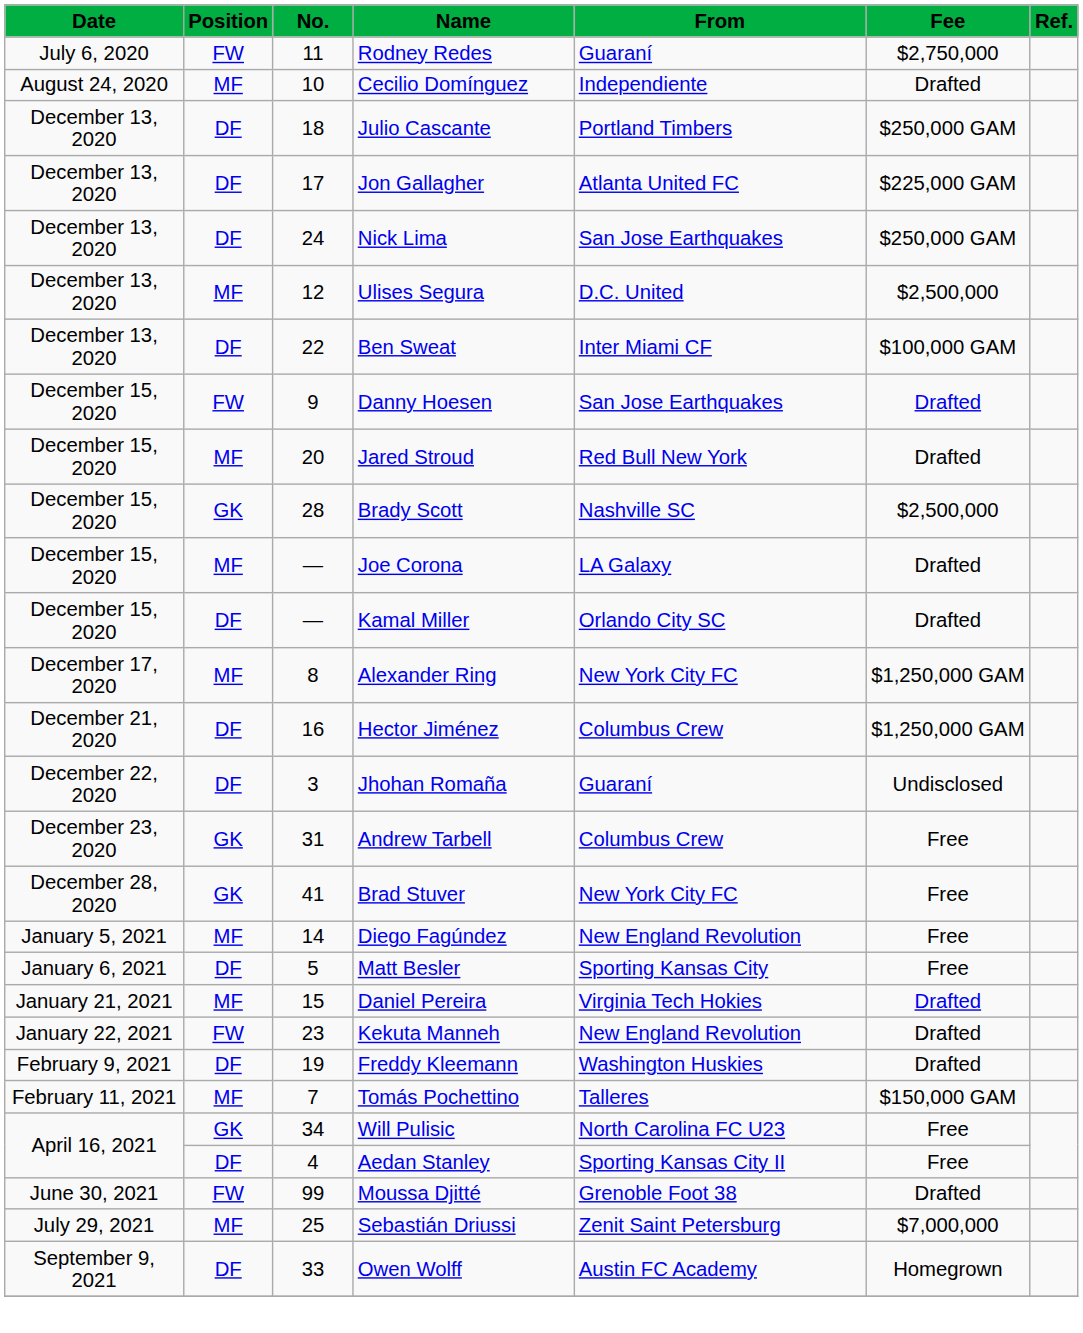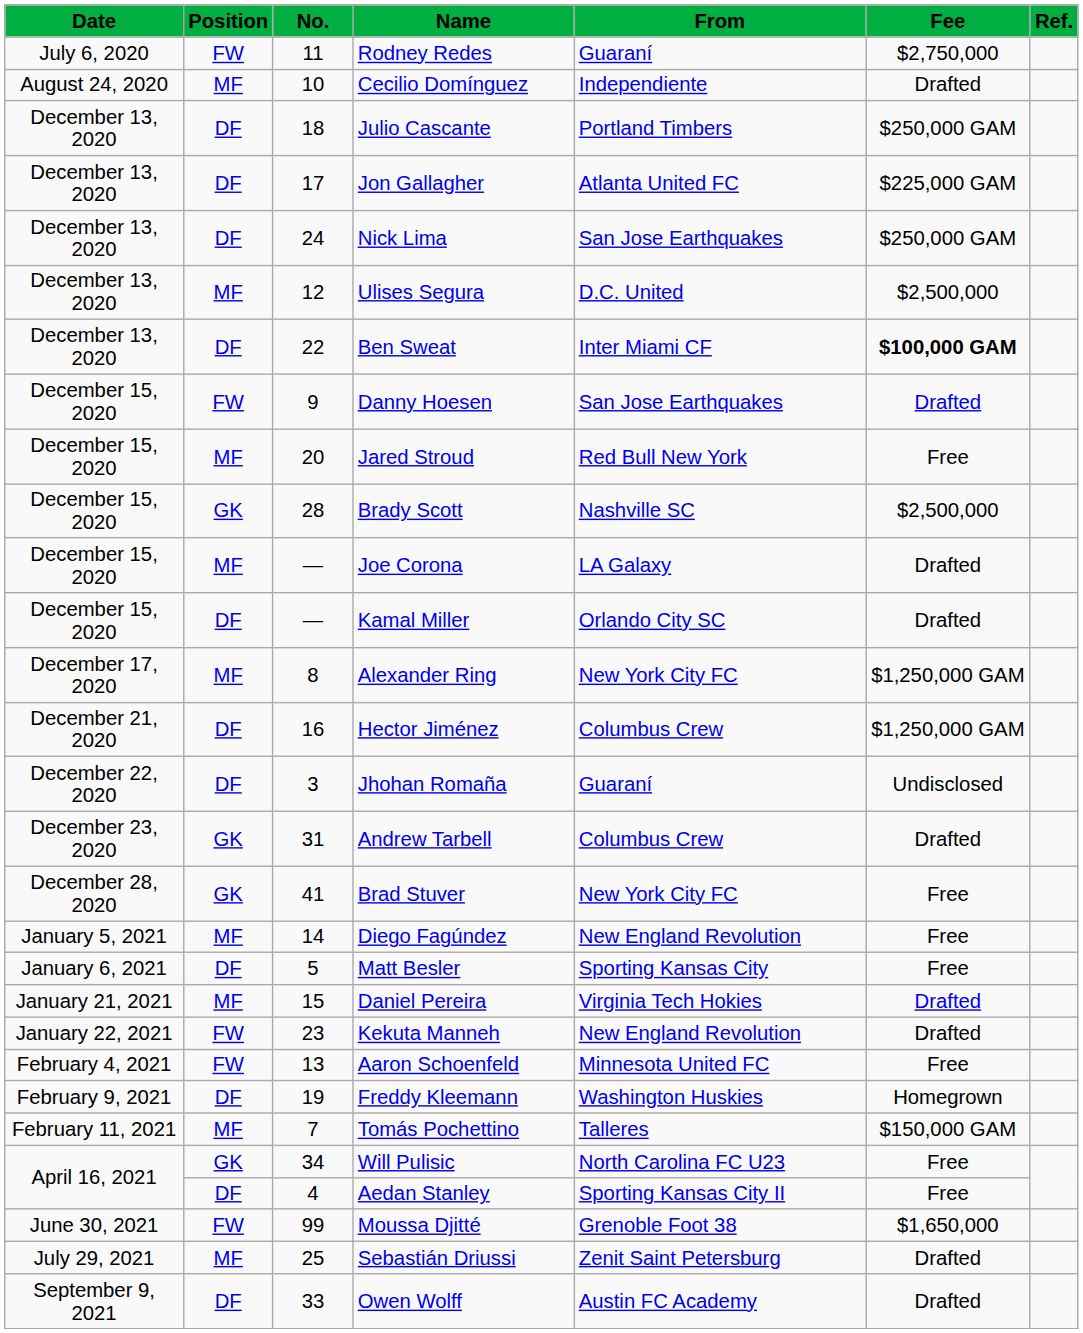 <table class="wikitable" style="text-align:center; font-size:90%; ">
 <tr>
 <th style="background:#00AE42; color:#000000; width:120px;">Date</th>
 <th style="background:#00AE42; color:#000000; width:50px;">Position</th>
 <th style="background:#00AE42; color:#000000; width:50px;">No.</th>
 <th style="background:#00AE42; color:#000000; width:150px;">Name</th>
 <th style="background:#00AE42; color:#000000; width:200px;">From</th>
 <th style="background:#00AE42; color:#000000; width:110px;">Fee</th>
 <th style="background:#00AE42; color:#000000; width:25px;">Ref.</th>
 </tr>
 <tr>
 <td>July 6, 2020</td>
 <td><a href='#'>FW</a></td>
 <td>11</td>
 <td align="left"> <a href='#'>Rodney Redes</a></td>
 <td align="left"> <a href='#'>Guaraní</a></td>
 <td>$2,750,000</td>
 <td></td>
 </tr>
 <tr>
 <td>August 24, 2020</td>
 <td><a href='#'>MF</a></td>
 <td>10</td>
 <td align="left"> <a href='#'>Cecilio Domínguez</a></td>
 <td align="left"> <a href='#'>Independiente</a></td>
 <td>Drafted</td>
 <td></td>
 </tr>
 <tr>
 <td>December 13, 2020</td>
 <td><a href='#'>DF</a></td>
 <td>18</td>
 <td align="left"> <a href='#'>Julio Cascante</a></td>
 <td align="left"> <a href='#'>Portland Timbers</a></td>
 <td>$250,000 GAM</td>
 <td></td>
 </tr>
 <tr>
 <td>December 13, 2020</td>
 <td><a href='#'>DF</a></td>
 <td>17</td>
 <td align="left"> <a href='#'>Jon Gallagher</a></td>
 <td align="left"> <a href='#'>Atlanta United FC</a></td>
 <td>$225,000 GAM</td>
 <td></td>
 </tr>
 <tr>
 <td>December 13, 2020</td>
 <td><a href='#'>DF</a></td>
 <td>24</td>
 <td align="left"> <a href='#'>Nick Lima</a></td>
 <td align="left"> <a href='#'>San Jose Earthquakes</a></td>
 <td>$250,000 GAM</td>
 <td></td>
 </tr>
 <tr>
 <td>December 13, 2020</td>
 <td><a href='#'>MF</a></td>
 <td>12</td>
 <td align="left"> <a href='#'>Ulises Segura</a></td>
 <td align="left"> <a href='#'>D.C. United</a></td>
 <td>$2,500,000</td>
 <td></td>
 </tr>
 <tr>
 <td>December 13, 2020</td>
 <td><a href='#'>DF</a></td>
 <td>22</td>
 <td align="left"> <a href='#'>Ben Sweat</a></td>
 <td align="left"> <a href='#'>Inter Miami CF</a></td>
-<td>$100,000 GAM</td>
+<td><strong>$100,000 GAM</strong></td>
 <td></td>
 </tr>
 <tr>
 <td>December 15, 2020</td>
 <td><a href='#'>FW</a></td>
 <td>9</td>
 <td align="left"> <a href='#'>Danny Hoesen</a></td>
 <td align="left"> <a href='#'>San Jose Earthquakes</a></td>
 <td><a href='#'>Drafted</a></td>
 <td></td>
 </tr>
 <tr>
 <td>December 15, 2020</td>
 <td><a href='#'>MF</a></td>
 <td>20</td>
 <td align="left"> <a href='#'>Jared Stroud</a></td>
 <td align="left"> <a href='#'>Red Bull New York</a></td>
-<td>Drafted</td>
+<td>Free</td>
 <td></td>
 </tr>
 <tr>
 <td>December 15, 2020</td>
 <td><a href='#'>GK</a></td>
 <td>28</td>
 <td align="left"> <a href='#'>Brady Scott</a></td>
 <td align="left"> <a href='#'>Nashville SC</a></td>
 <td>$2,500,000</td>
 <td></td>
 </tr>
 <tr>
 <td>December 15, 2020</td>
 <td><a href='#'>MF</a></td>
 <td>—</td>
 <td align="left"> <a href='#'>Joe Corona</a></td>
 <td align="left"> <a href='#'>LA Galaxy</a></td>
 <td>Drafted</td>
 <td></td>
 </tr>
 <tr>
 <td>December 15, 2020</td>
 <td><a href='#'>DF</a></td>
 <td>—</td>
 <td align="left"> <a href='#'>Kamal Miller</a></td>
 <td align="left"> <a href='#'>Orlando City SC</a></td>
 <td>Drafted</td>
 <td></td>
 </tr>
 <tr>
 <td>December 17, 2020</td>
 <td><a href='#'>MF</a></td>
 <td>8</td>
 <td align="left"> <a href='#'>Alexander Ring</a></td>
 <td align="left"> <a href='#'>New York City FC</a></td>
 <td>$1,250,000 GAM</td>
 <td></td>
 </tr>
 <tr>
 <td>December 21, 2020</td>
 <td><a href='#'>DF</a></td>
 <td>16</td>
 <td align="left"> <a href='#'>Hector Jiménez</a></td>
 <td align="left"> <a href='#'>Columbus Crew</a></td>
 <td>$1,250,000 GAM</td>
 <td></td>
 </tr>
 <tr>
 <td>December 22, 2020</td>
 <td><a href='#'>DF</a></td>
 <td>3</td>
 <td align="left"> <a href='#'>Jhohan Romaña</a></td>
 <td align="left"> <a href='#'>Guaraní</a></td>
 <td>Undisclosed</td>
 <td></td>
 </tr>
 <tr>
 <td>December 23, 2020</td>
 <td><a href='#'>GK</a></td>
 <td>31</td>
 <td align="left"> <a href='#'>Andrew Tarbell</a></td>
 <td align="left"> <a href='#'>Columbus Crew</a></td>
-<td>Free</td>
+<td>Drafted</td>
 <td></td>
 </tr>
 <tr>
 <td>December 28, 2020</td>
 <td><a href='#'>GK</a></td>
 <td>41</td>
 <td align="left"> <a href='#'>Brad Stuver</a></td>
 <td align="left"> <a href='#'>New York City FC</a></td>
 <td>Free</td>
 <td></td>
 </tr>
 <tr>
 <td>January 5, 2021</td>
 <td><a href='#'>MF</a></td>
 <td>14</td>
 <td align="left"> <a href='#'>Diego Fagúndez</a></td>
 <td align="left"> <a href='#'>New England Revolution</a></td>
 <td>Free</td>
 <td></td>
 </tr>
 <tr>
 <td>January 6, 2021</td>
 <td><a href='#'>DF</a></td>
 <td>5</td>
 <td align="left"> <a href='#'>Matt Besler</a></td>
 <td align="left"> <a href='#'>Sporting Kansas City</a></td>
 <td>Free</td>
 <td></td>
 </tr>
 <tr>
 <td>January 21, 2021</td>
 <td><a href='#'>MF</a></td>
 <td>15</td>
 <td align="left"> <a href='#'>Daniel Pereira</a></td>
 <td align="left"> <a href='#'>Virginia Tech Hokies</a></td>
 <td><a href='#'>Drafted</a></td>
 <td></td>
 </tr>
 <tr>
 <td>January 22, 2021</td>
 <td><a href='#'>FW</a></td>
 <td>23</td>
 <td align="left"> <a href='#'>Kekuta Manneh</a></td>
 <td align="left"> <a href='#'>New England Revolution</a></td>
 <td>Drafted</td>
 <td></td>
 </tr>
 <tr>
+<td>February 4, 2021</td>
+<td><a href='#'>FW</a></td>
+<td>13</td>
+<td align="left"> <a href='#'>Aaron Schoenfeld</a></td>
+<td align="left"> <a href='#'>Minnesota United FC</a></td>
+<td>Free</td>
+<td></td>
+</tr>
+<tr>
 <td>February 9, 2021</td>
 <td><a href='#'>DF</a></td>
 <td>19</td>
 <td align="left"> <a href='#'>Freddy Kleemann</a></td>
 <td align="left"> <a href='#'>Washington Huskies</a></td>
-<td>Drafted</td>
+<td>Homegrown</td>
 <td></td>
 </tr>
 <tr>
 <td>February 11, 2021</td>
 <td><a href='#'>MF</a></td>
 <td>7</td>
 <td align="left"> <a href='#'>Tomás Pochettino</a></td>
 <td align="left"> <a href='#'>Talleres</a></td>
 <td>$150,000 GAM</td>
 <td></td>
 </tr>
 <tr>
 <td rowspan=2>April 16, 2021</td>
 <td><a href='#'>GK</a></td>
 <td>34</td>
 <td align=left> <a href='#'>Will Pulisic</a></td>
 <td align=left> <a href='#'>North Carolina FC U23</a></td>
 <td>Free</td>
 <td rowspan=2></td>
 </tr>
 <tr>
 <td><a href='#'>DF</a></td>
 <td>4</td>
 <td align=left> <a href='#'>Aedan Stanley</a></td>
 <td align=left> <a href='#'>Sporting Kansas City II</a></td>
 <td>Free</td>
 </tr>
 <tr>
 <td>June 30, 2021</td>
 <td><a href='#'>FW</a></td>
 <td>99</td>
 <td align="left"> <a href='#'>Moussa Djitté</a></td>
 <td align="left"> <a href='#'>Grenoble Foot 38</a></td>
-<td>Drafted</td>
+<td>$1,650,000</td>
 <td></td>
 </tr>
 <tr>
 <td>July 29, 2021</td>
 <td><a href='#'>MF</a></td>
 <td>25</td>
 <td align="left"> <a href='#'>Sebastián Driussi</a></td>
 <td align="left"> <a href='#'>Zenit Saint Petersburg</a></td>
-<td>$7,000,000</td>
+<td>Drafted</td>
 <td></td>
 </tr>
 <tr>
 <td>September 9, 2021</td>
 <td><a href='#'>DF</a></td>
 <td>33</td>
 <td align="left"> <a href='#'>Owen Wolff</a></td>
 <td align="left"> <a href='#'>Austin FC Academy</a></td>
-<td>Homegrown</td>
+<td>Drafted</td>
 <td></td>
 </tr>
 <tr>
 </tr>
 </table>
